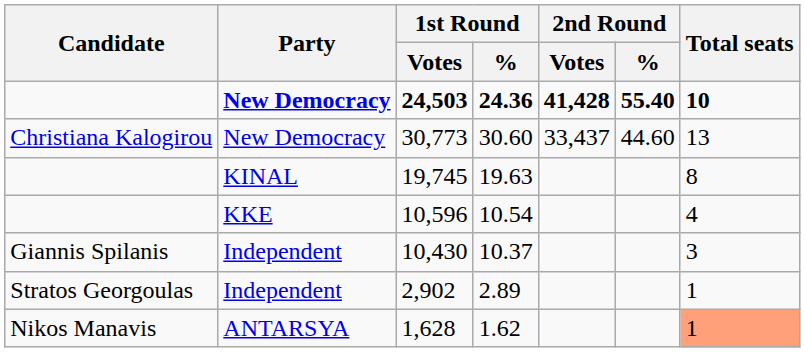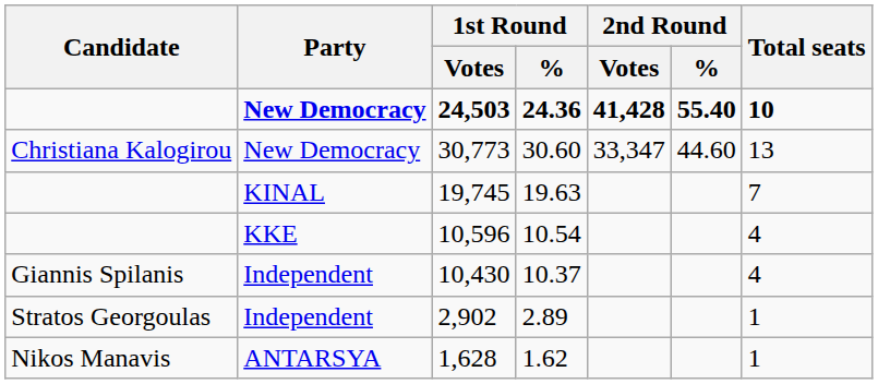 <table class=wikitable>
 <tr>
 <th rowspan=2>Candidate</th>
 <th rowspan=2>Party</th>
 <th colspan=2>1st Round</th>
 <th colspan=2>2nd Round</th>
 <th rowspan=2>Total seats</th>
 </tr>
 <tr>
 <th>Votes</th>
 <th>%</th>
 <th>Votes</th>
 <th>%</th>
 </tr>
 <tr style="font-weight: bold">
 <td><strong></strong></td>
 <td><strong><a href='#'>New Democracy</a></strong></td>
 <td>24,503</td>
 <td>24.36</td>
 <td><strong>41,428</strong></td>
 <td><strong>55.40</strong></td>
 <td><strong>10</strong></td>
 </tr>
 <tr>
 <td><a href='#'>Christiana Kalogirou</a></td>
 <td><a href='#'>New Democracy</a></td>
 <td>30,773</td>
 <td>30.60</td>
-<td>33,437</td>
+<td>33,347</td>
 <td>44.60</td>
 <td>13</td>
 </tr>
 <tr>
 <td></td>
 <td><a href='#'>KINAL</a></td>
 <td>19,745</td>
 <td>19.63</td>
 <td></td>
 <td></td>
-<td>8</td>
+<td>7</td>
 </tr>
 <tr>
 <td></td>
 <td><a href='#'>KKE</a></td>
 <td>10,596</td>
 <td>10.54</td>
 <td></td>
 <td></td>
 <td>4</td>
 </tr>
 <tr>
 <td>Giannis Spilanis</td>
 <td><a href='#'>Independent</a></td>
 <td>10,430</td>
 <td>10.37</td>
 <td></td>
 <td></td>
-<td>3</td>
+<td>4</td>
 </tr>
 <tr>
 <td>Stratos Georgoulas</td>
 <td><a href='#'>Independent</a></td>
 <td>2,902</td>
 <td>2.89</td>
 <td></td>
 <td></td>
 <td>1</td>
 </tr>
 <tr>
 <td>Nikos Manavis</td>
 <td><a href='#'>ANTARSYA</a></td>
 <td>1,628</td>
 <td>1.62</td>
 <td></td>
 <td></td>
-<td style="background: lightsalmon;">1</td>
+<td>1</td>
 </tr>
 </table>
